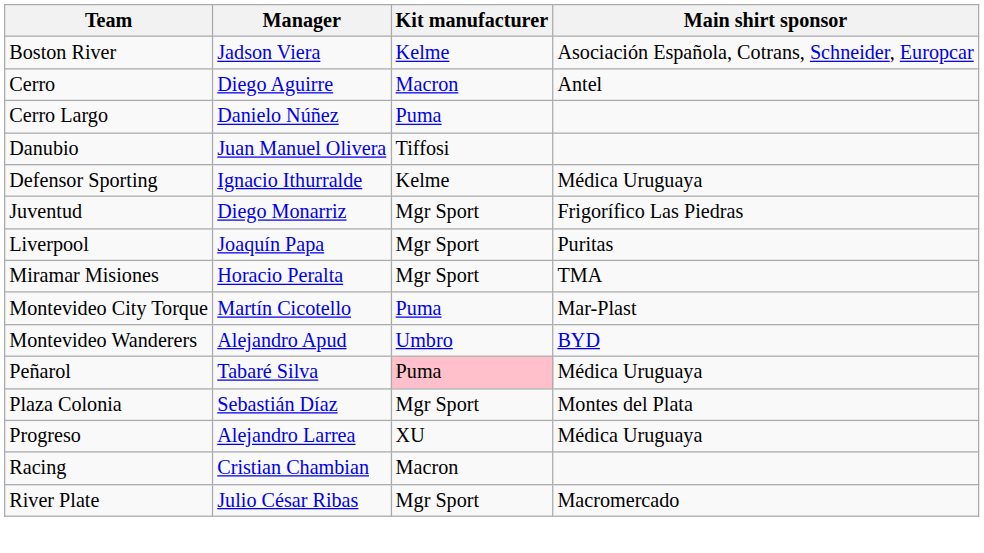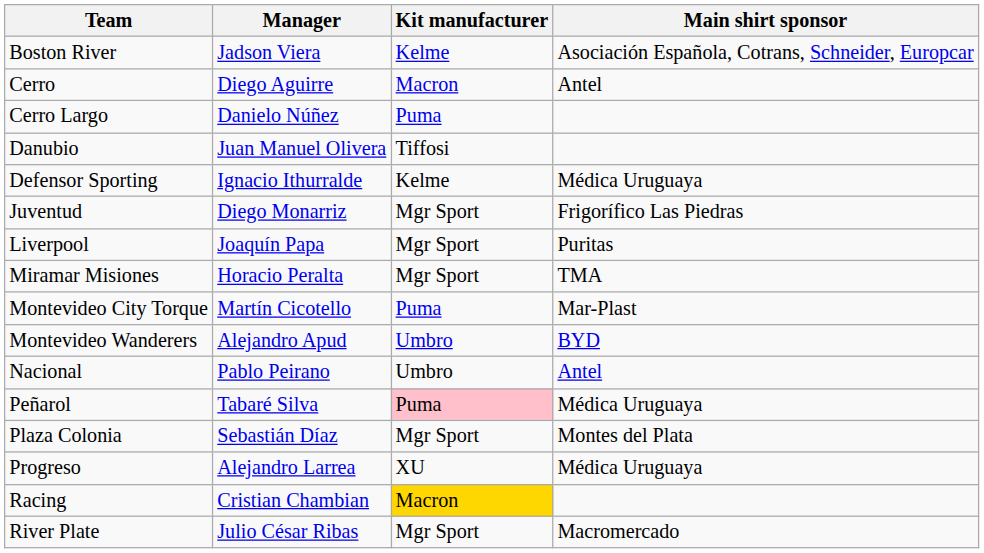 <table class="wikitable sortable" style="text-align: left;">
 <tr>
 <th>Team</th>
 <th>Manager</th>
 <th>Kit manufacturer</th>
 <th>Main shirt sponsor</th>
 </tr>
 <tr>
 <td>Boston River</td>
 <td> <a href='#'>Jadson Viera</a></td>
 <td><a href='#'>Kelme</a></td>
 <td>Asociación Española, Cotrans, <a href='#'>Schneider</a>, <a href='#'>Europcar</a></td>
 </tr>
 <tr>
 <td>Cerro</td>
 <td> <a href='#'>Diego Aguirre</a></td>
 <td><a href='#'>Macron</a></td>
 <td>Antel</td>
 </tr>
 <tr>
 <td>Cerro Largo</td>
 <td> <a href='#'>Danielo Núñez</a></td>
 <td><a href='#'>Puma</a></td>
 <td></td>
 </tr>
 <tr>
 <td>Danubio</td>
 <td> <a href='#'>Juan Manuel Olivera</a></td>
 <td>Tiffosi</td>
 <td></td>
 </tr>
 <tr>
 <td>Defensor Sporting</td>
 <td> <a href='#'>Ignacio Ithurralde</a></td>
 <td>Kelme</td>
 <td>Médica Uruguaya</td>
 </tr>
 <tr>
 <td>Juventud</td>
 <td> <a href='#'>Diego Monarriz</a></td>
 <td>Mgr Sport</td>
 <td>Frigorífico Las Piedras</td>
 </tr>
 <tr>
 <td>Liverpool</td>
 <td> <a href='#'>Joaquín Papa</a></td>
 <td>Mgr Sport</td>
 <td>Puritas</td>
 </tr>
 <tr>
 <td>Miramar Misiones</td>
 <td> <a href='#'>Horacio Peralta</a></td>
 <td>Mgr Sport</td>
 <td>TMA</td>
 </tr>
 <tr>
 <td>Montevideo City Torque</td>
 <td> <a href='#'>Martín Cicotello</a></td>
 <td><a href='#'>Puma</a></td>
 <td>Mar-Plast</td>
 </tr>
 <tr>
 <td>Montevideo Wanderers</td>
 <td> <a href='#'>Alejandro Apud</a></td>
 <td><a href='#'>Umbro</a></td>
 <td><a href='#'>BYD</a></td>
 </tr>
 <tr>
+<td>Nacional</td>
+<td> <a href='#'>Pablo Peirano</a></td>
+<td>Umbro</td>
+<td><a href='#'>Antel</a></td>
+</tr>
+<tr>
 <td>Peñarol</td>
 <td> <a href='#'>Tabaré Silva</a></td>
 <td style="background: pink;">Puma</td>
 <td>Médica Uruguaya</td>
 </tr>
 <tr>
 <td>Plaza Colonia</td>
 <td> <a href='#'>Sebastián Díaz</a></td>
 <td>Mgr Sport</td>
 <td>Montes del Plata</td>
 </tr>
 <tr>
 <td>Progreso</td>
 <td> <a href='#'>Alejandro Larrea</a></td>
 <td>XU</td>
 <td>Médica Uruguaya</td>
 </tr>
 <tr>
 <td>Racing</td>
 <td> <a href='#'>Cristian Chambian</a></td>
-<td>Macron</td>
+<td style="background: gold;">Macron</td>
 <td></td>
 </tr>
 <tr>
 <td>River Plate</td>
 <td> <a href='#'>Julio César Ribas</a></td>
 <td>Mgr Sport</td>
 <td>Macromercado</td>
 </tr>
 </table>
